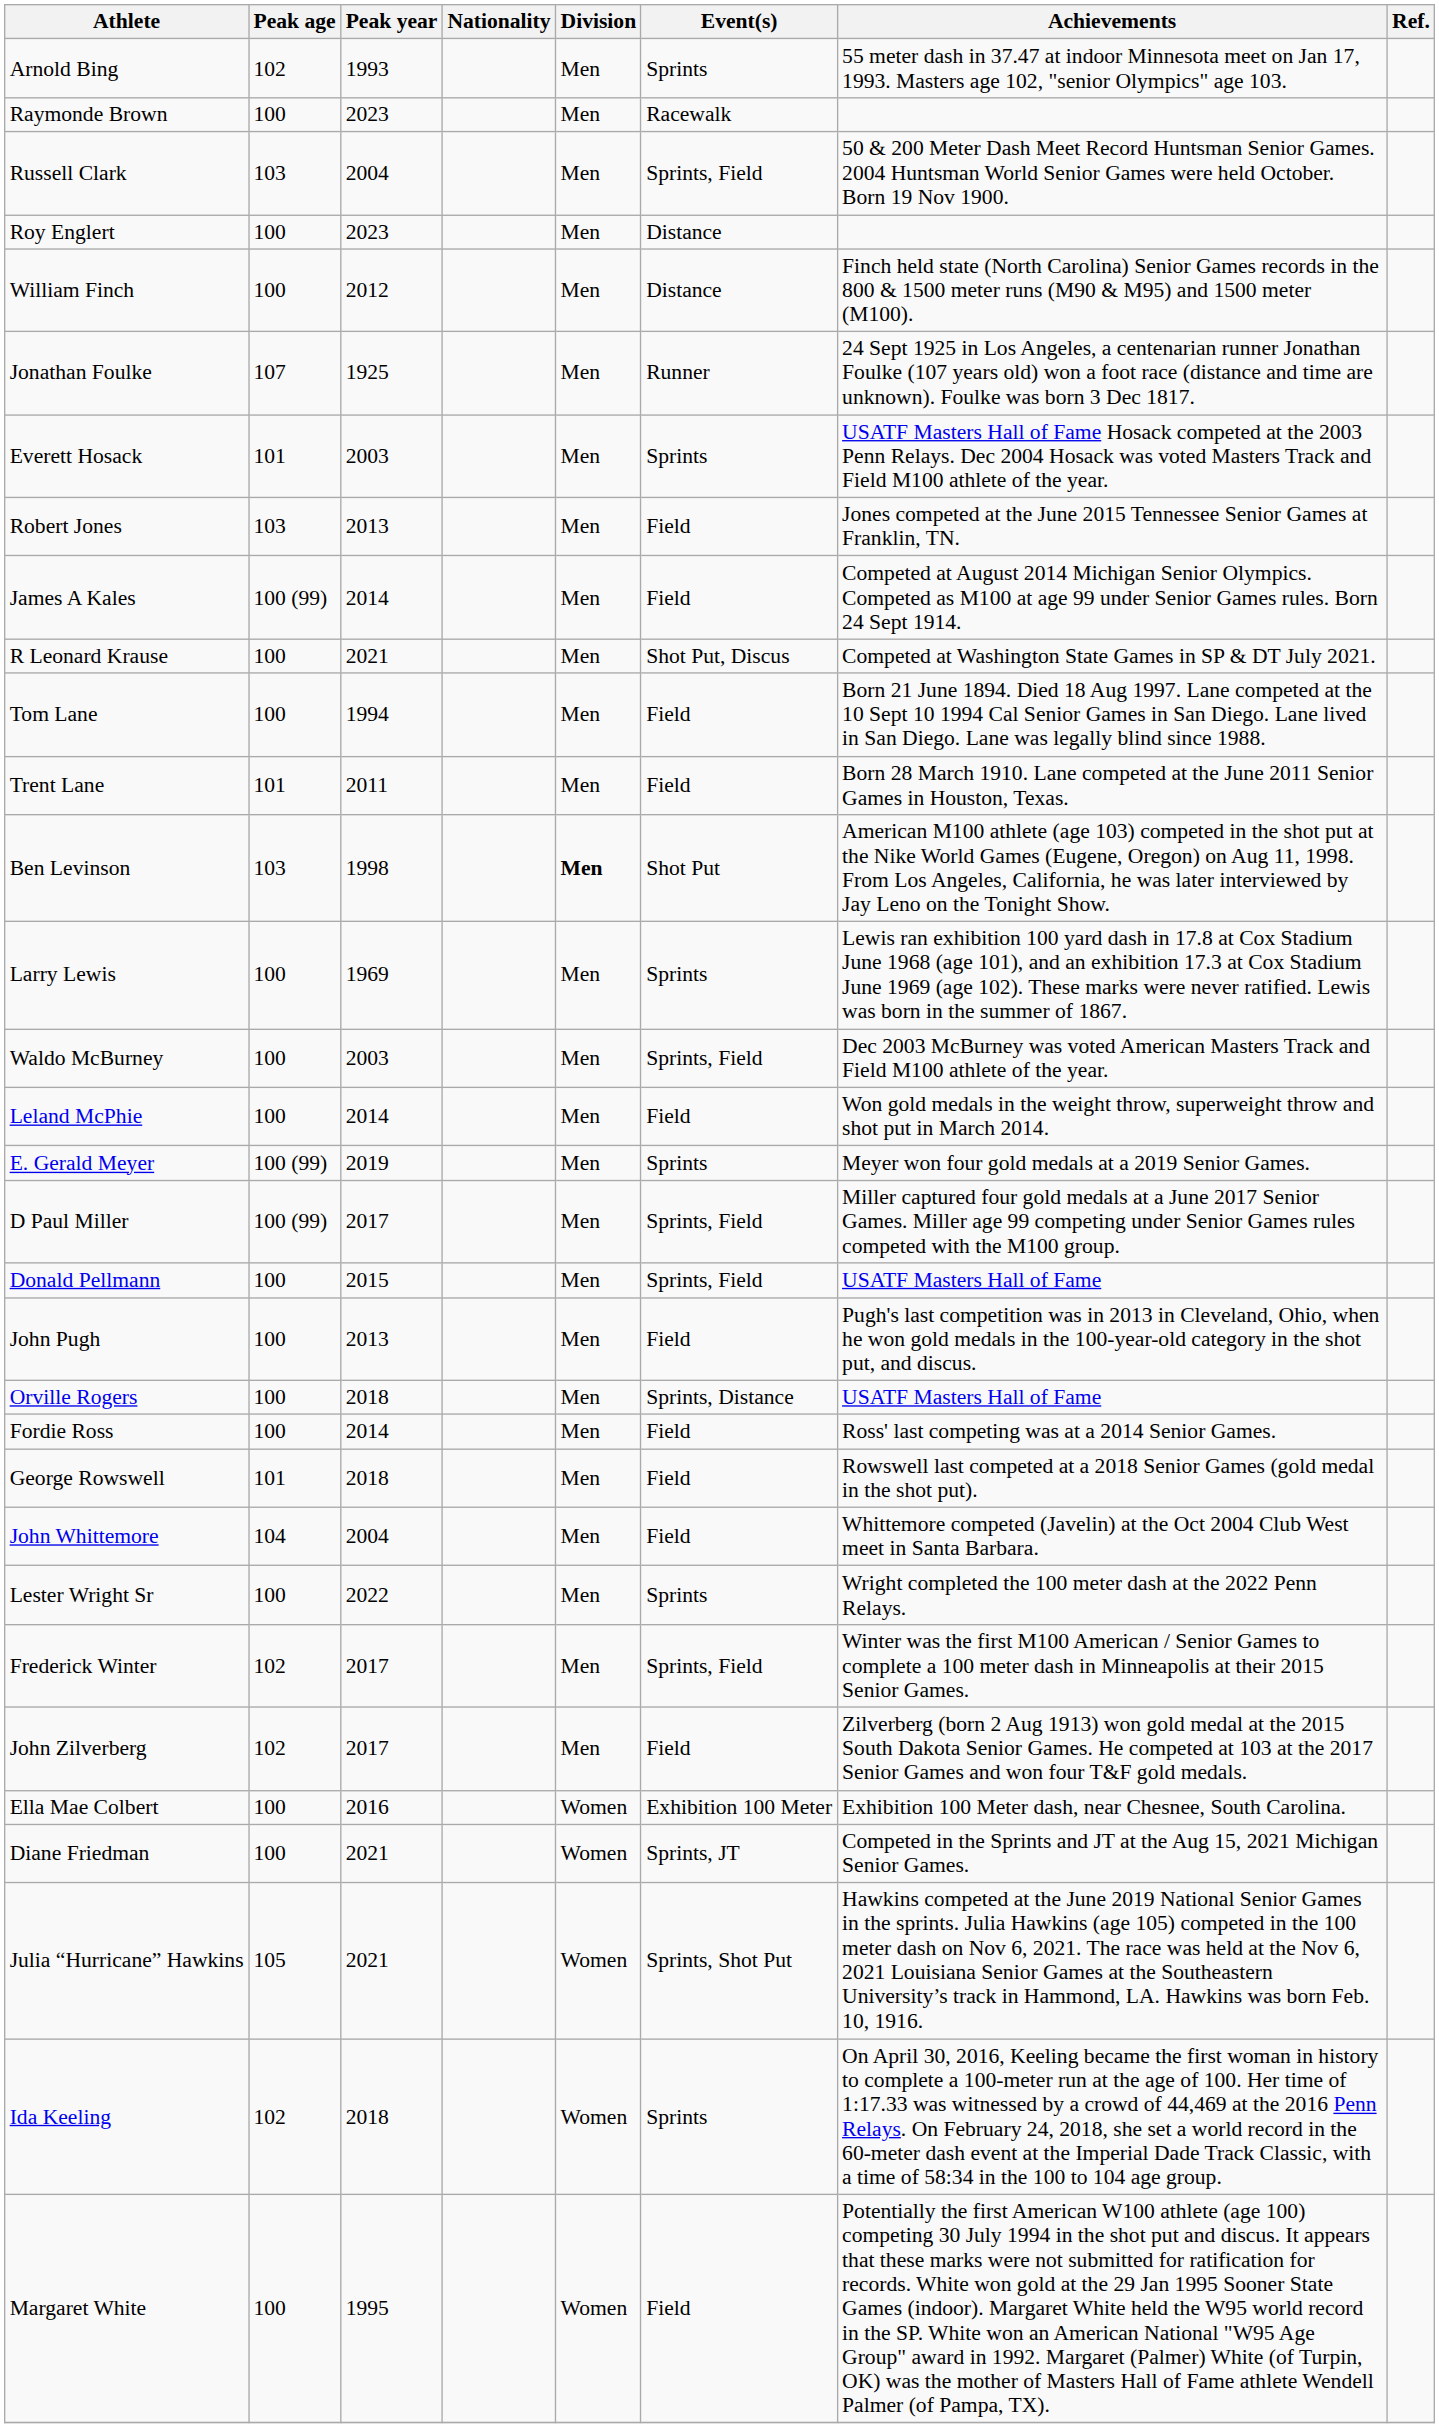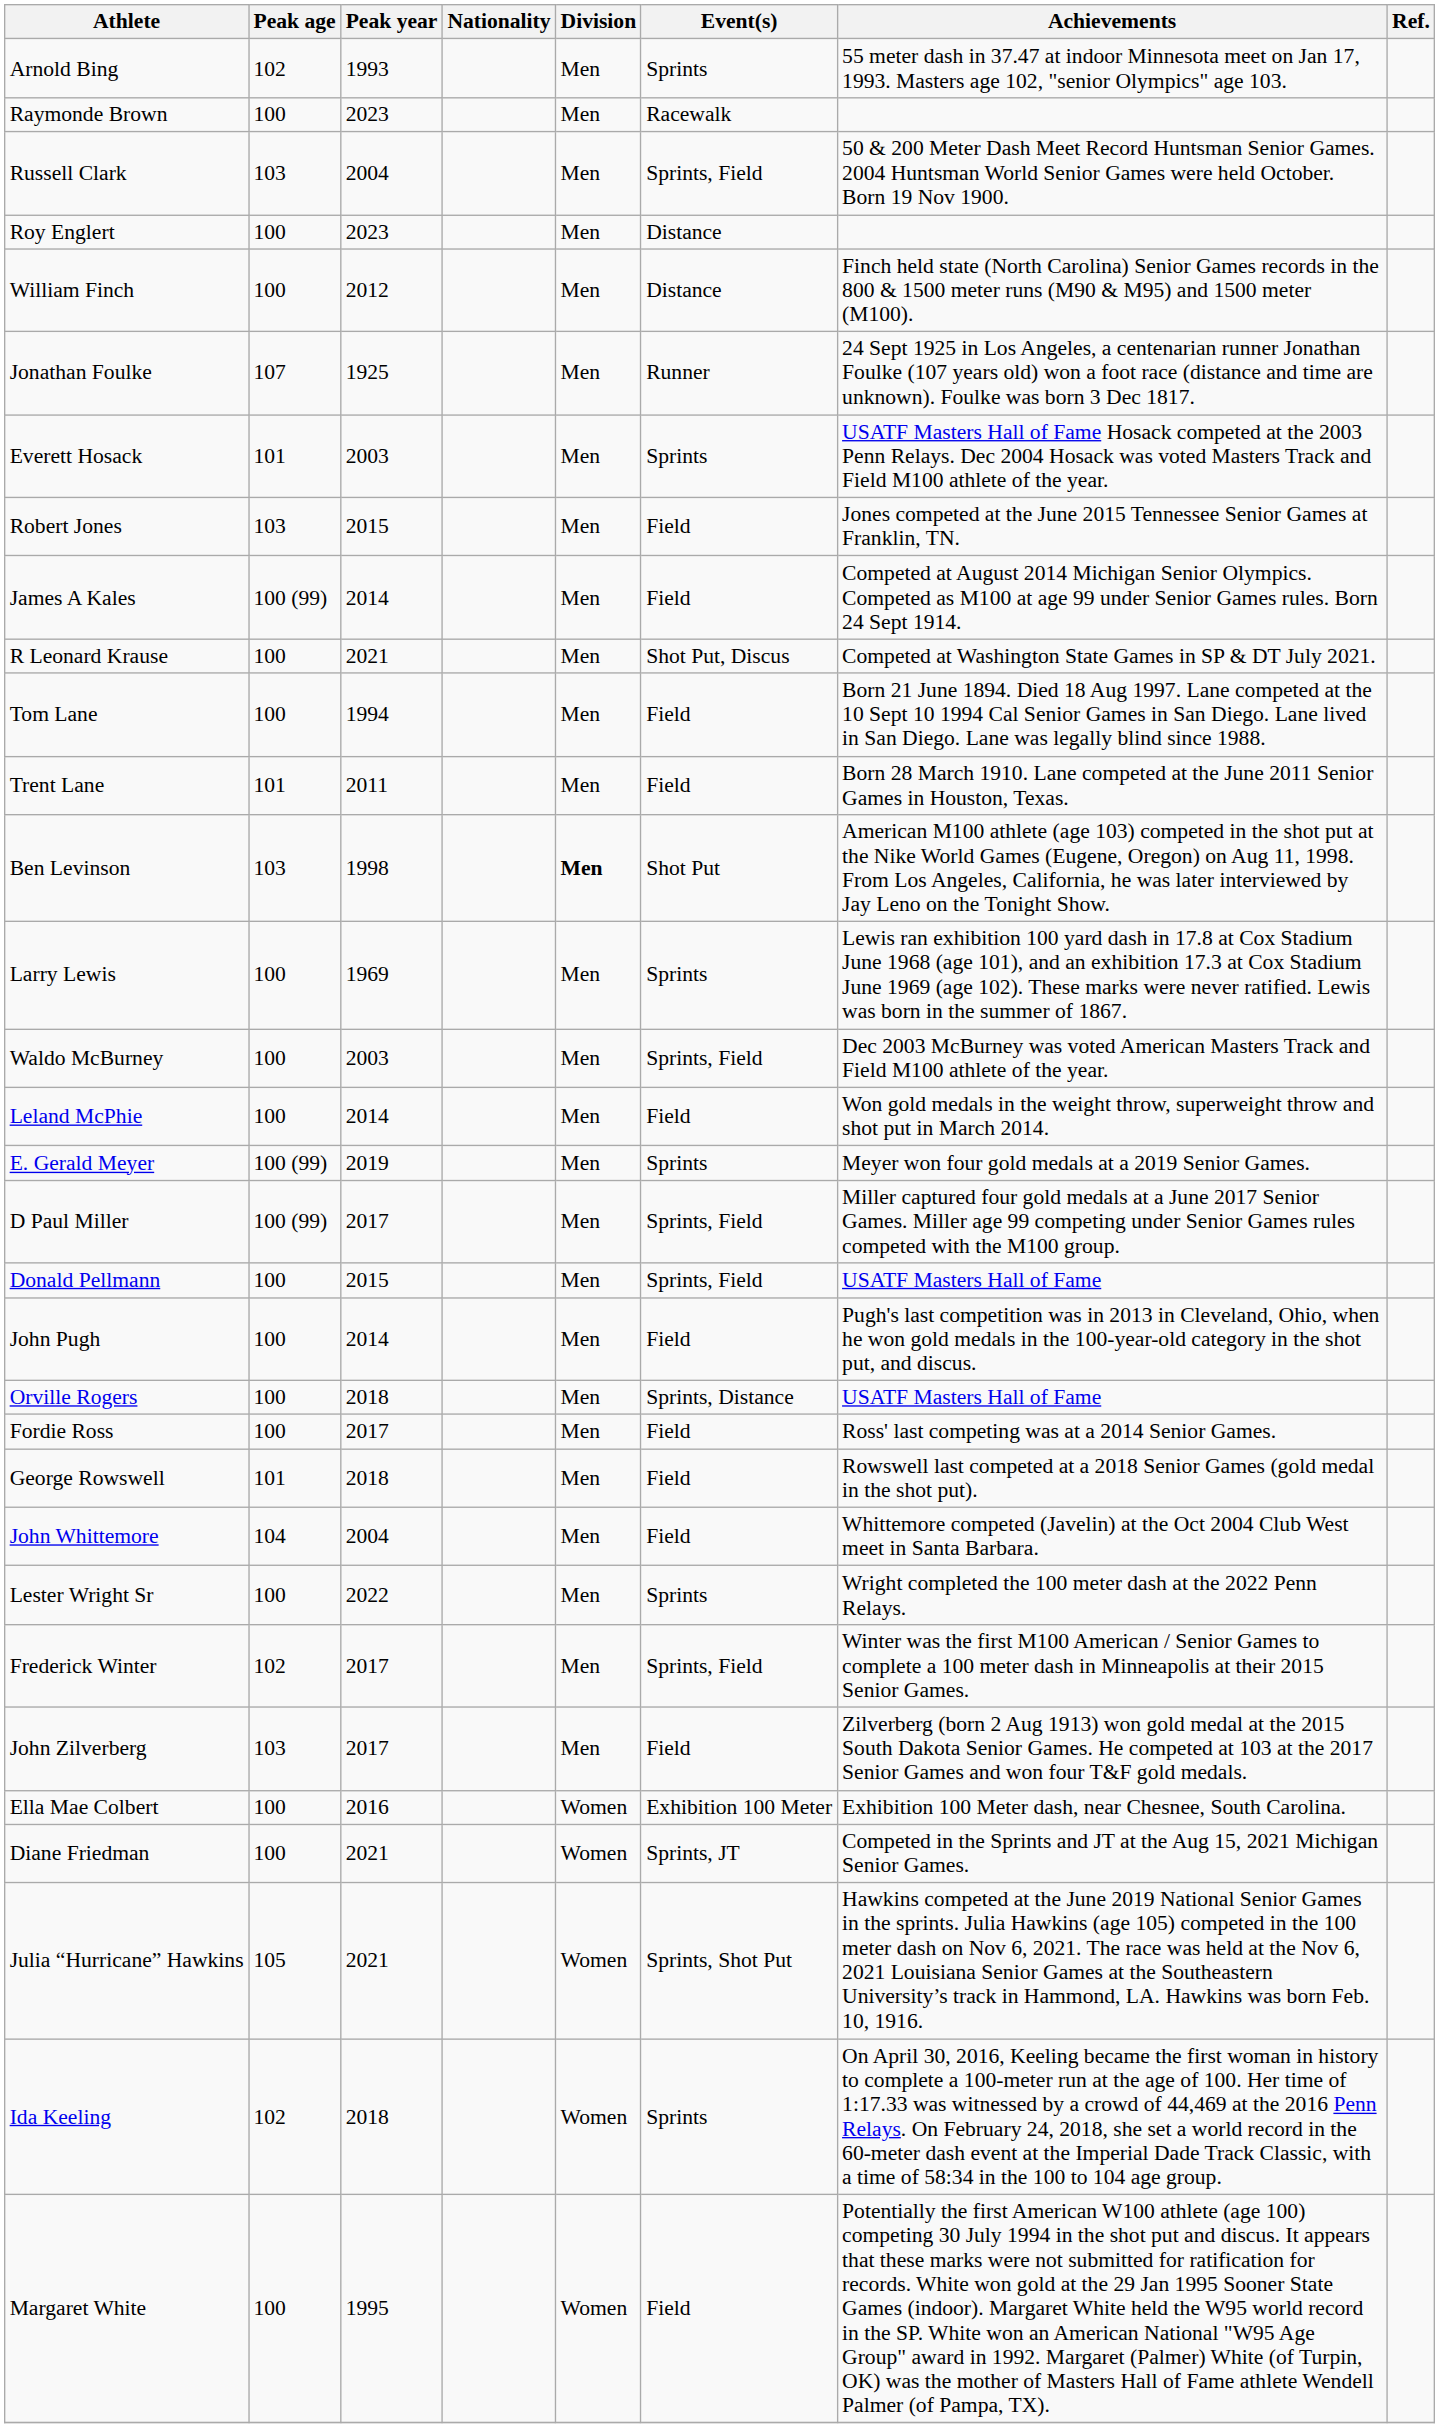 <table class="wikitable sortable">
 <tr>
 <th>Athlete</th>
 <th>Peak age</th>
 <th>Peak year</th>
 <th>Nationality</th>
 <th>Division</th>
 <th>Event(s)</th>
 <th width=400>Achievements</th>
 <th>Ref.</th>
 </tr>
 <tr>
 <td>Arnold Bing</td>
 <td>102</td>
 <td>1993</td>
 <td></td>
 <td>Men</td>
 <td>Sprints</td>
 <td>55 meter dash in 37.47 at indoor Minnesota meet on Jan 17, 1993.  Masters age 102, "senior Olympics" age 103.</td>
 <td></td>
 </tr>
 <tr>
 <td>Raymonde Brown</td>
 <td>100</td>
 <td>2023</td>
 <td></td>
 <td>Men</td>
 <td>Racewalk</td>
 <td></td>
 <td></td>
 </tr>
 <tr>
 <td>Russell Clark</td>
 <td>103</td>
 <td>2004</td>
 <td></td>
 <td>Men</td>
 <td>Sprints, Field</td>
 <td>50 & 200 Meter Dash Meet Record Huntsman Senior Games. 2004 Huntsman World Senior Games were held October. Born 19 Nov 1900.</td>
 <td></td>
 </tr>
 <tr>
 <td>Roy Englert</td>
 <td>100</td>
 <td>2023</td>
 <td></td>
 <td>Men</td>
 <td>Distance</td>
 <td></td>
 <td></td>
 </tr>
 <tr>
 <td>William Finch</td>
 <td>100</td>
 <td>2012</td>
 <td></td>
 <td>Men</td>
 <td>Distance</td>
 <td>Finch held state (North Carolina) Senior Games records in the 800 & 1500 meter runs (M90 & M95) and 1500 meter (M100).</td>
 <td></td>
 </tr>
 <tr>
 <td>Jonathan Foulke</td>
 <td>107</td>
 <td>1925</td>
 <td></td>
 <td>Men</td>
 <td>Runner</td>
 <td>24 Sept 1925 in Los Angeles, a centenarian runner Jonathan Foulke (107 years old) won a foot race (distance and time are unknown). Foulke was born 3 Dec 1817.</td>
 <td></td>
 </tr>
 <tr>
 <td>Everett Hosack</td>
 <td>101</td>
 <td>2003</td>
 <td></td>
 <td>Men</td>
 <td>Sprints</td>
 <td><a href='#'>USATF Masters Hall of Fame</a>  Hosack competed at the 2003 Penn Relays. Dec 2004 Hosack was voted Masters Track and Field M100 athlete of the year.</td>
 <td></td>
 </tr>
 <tr>
 <td>Robert Jones</td>
 <td>103</td>
-<td>2013</td>
+<td>2015</td>
 <td></td>
 <td>Men</td>
 <td>Field</td>
 <td>Jones competed at the June 2015 Tennessee Senior Games at Franklin, TN.</td>
 <td></td>
 </tr>
 <tr>
 <td>James A Kales</td>
 <td>100 (99)</td>
 <td>2014</td>
 <td></td>
 <td>Men</td>
 <td>Field</td>
 <td>Competed at August 2014 Michigan Senior Olympics. Competed as M100 at age 99 under Senior Games rules. Born 24 Sept 1914.</td>
 <td></td>
 </tr>
 <tr>
 <td>R Leonard Krause</td>
 <td>100</td>
 <td>2021</td>
 <td></td>
 <td>Men</td>
 <td>Shot Put, Discus</td>
 <td>Competed at Washington State Games in SP & DT July 2021.</td>
 <td></td>
 </tr>
 <tr>
 <td>Tom Lane</td>
 <td>100</td>
 <td>1994</td>
 <td></td>
 <td>Men</td>
 <td>Field</td>
 <td>Born 21 June 1894. Died 18 Aug 1997. Lane competed at the 10 Sept 10 1994 Cal Senior Games in San Diego. Lane lived in San Diego. Lane was legally blind since 1988.</td>
 <td></td>
 </tr>
 <tr>
 <td>Trent Lane</td>
 <td>101</td>
 <td>2011</td>
 <td></td>
 <td>Men</td>
 <td>Field</td>
 <td>Born 28 March 1910.  Lane competed at the June 2011 Senior Games in Houston, Texas.</td>
 <td></td>
 </tr>
 <tr>
 <td>Ben Levinson</td>
 <td>103</td>
 <td>1998</td>
 <td></td>
 <td><strong>Men</strong></td>
 <td>Shot Put</td>
 <td>American M100 athlete (age 103) competed in the shot put at the Nike World Games (Eugene, Oregon) on Aug 11, 1998. From Los Angeles, California, he was later interviewed by Jay Leno on the Tonight Show.</td>
 <td></td>
 </tr>
 <tr>
 <td>Larry Lewis</td>
 <td>100</td>
 <td>1969</td>
 <td></td>
 <td>Men</td>
 <td>Sprints</td>
 <td>Lewis ran exhibition 100 yard dash in 17.8 at Cox Stadium June 1968 (age 101), and an exhibition 17.3 at Cox Stadium June 1969 (age 102). These marks were never ratified. Lewis was born in the summer of 1867.</td>
 <td></td>
 </tr>
 <tr>
 <td>Waldo McBurney</td>
 <td>100</td>
 <td>2003</td>
 <td></td>
 <td>Men</td>
 <td>Sprints, Field</td>
 <td>Dec 2003 McBurney was voted American Masters Track and Field M100 athlete of the year.</td>
 <td></td>
 </tr>
 <tr>
 <td><a href='#'>Leland McPhie</a></td>
 <td>100</td>
 <td>2014</td>
 <td></td>
 <td>Men</td>
 <td>Field</td>
 <td>Won gold medals in the weight throw, superweight throw and shot put in March 2014.</td>
 <td></td>
 </tr>
 <tr>
 <td><a href='#'>E. Gerald Meyer</a></td>
 <td>100 (99)</td>
 <td>2019</td>
 <td></td>
 <td>Men</td>
 <td>Sprints</td>
 <td>Meyer won four gold medals at a 2019 Senior Games.</td>
 <td></td>
 </tr>
 <tr>
 <td>D Paul Miller</td>
 <td>100 (99)</td>
 <td>2017</td>
 <td></td>
 <td>Men</td>
 <td>Sprints, Field</td>
 <td>Miller captured four gold medals at a June 2017 Senior Games. Miller age 99 competing under Senior Games rules competed with the M100 group.</td>
 <td></td>
 </tr>
 <tr>
 <td><a href='#'>Donald Pellmann</a></td>
 <td>100</td>
 <td>2015</td>
 <td></td>
 <td>Men</td>
 <td>Sprints, Field</td>
 <td><a href='#'>USATF Masters Hall of Fame</a></td>
 <td></td>
 </tr>
 <tr>
 <td>John Pugh</td>
 <td>100</td>
-<td>2013</td>
+<td>2014</td>
 <td></td>
 <td>Men</td>
 <td>Field</td>
 <td>Pugh's last competition was in 2013 in Cleveland, Ohio, when he won gold medals in the 100-year-old category in the shot put, and discus.</td>
 <td></td>
 </tr>
 <tr>
 <td><a href='#'>Orville Rogers</a></td>
 <td>100</td>
 <td>2018</td>
 <td></td>
 <td>Men</td>
 <td>Sprints, Distance</td>
 <td><a href='#'>USATF Masters Hall of Fame</a></td>
 <td></td>
 </tr>
 <tr>
 <td>Fordie Ross</td>
 <td>100</td>
-<td>2014</td>
+<td>2017</td>
 <td></td>
 <td>Men</td>
 <td>Field</td>
 <td>Ross' last competing was at a 2014 Senior Games.</td>
 <td></td>
 </tr>
 <tr>
 <td>George Rowswell</td>
 <td>101</td>
 <td>2018</td>
 <td></td>
 <td>Men</td>
 <td>Field</td>
 <td>Rowswell last competed at a 2018 Senior Games (gold medal in the shot put).</td>
 <td></td>
 </tr>
 <tr>
 <td><a href='#'>John Whittemore</a></td>
 <td>104</td>
 <td>2004</td>
 <td></td>
 <td>Men</td>
 <td>Field</td>
 <td>Whittemore competed (Javelin) at the Oct 2004 Club West meet in Santa Barbara.</td>
 <td></td>
 </tr>
 <tr>
 <td>Lester Wright Sr</td>
 <td>100</td>
 <td>2022</td>
 <td></td>
 <td>Men</td>
 <td>Sprints</td>
 <td>Wright completed the 100 meter dash at the 2022 Penn Relays.</td>
 <td></td>
 </tr>
 <tr>
 <td>Frederick Winter</td>
 <td>102</td>
 <td>2017</td>
 <td></td>
 <td>Men</td>
 <td>Sprints, Field</td>
 <td>Winter was the first M100 American / Senior Games to complete a 100 meter dash in Minneapolis at their 2015 Senior Games.</td>
 <td></td>
 </tr>
 <tr>
 <td>John Zilverberg</td>
-<td>102</td>
+<td>103</td>
 <td>2017</td>
 <td></td>
 <td>Men</td>
 <td>Field</td>
 <td>Zilverberg (born 2 Aug 1913) won gold medal at the 2015 South Dakota Senior Games. He competed at 103 at the 2017 Senior Games and won four T&F gold medals.</td>
 <td></td>
 </tr>
 <tr>
 <td>Ella Mae Colbert</td>
 <td>100</td>
 <td>2016</td>
 <td></td>
 <td>Women</td>
 <td>Exhibition 100 Meter</td>
 <td>Exhibition 100 Meter dash, near Chesnee, South Carolina.</td>
 <td></td>
 </tr>
 <tr>
 <td>Diane Friedman</td>
 <td>100</td>
 <td>2021</td>
 <td></td>
 <td>Women</td>
 <td>Sprints, JT</td>
 <td>Competed in the Sprints and JT at the Aug 15, 2021 Michigan Senior Games.</td>
 <td></td>
 </tr>
 <tr>
 <td>Julia “Hurricane” Hawkins</td>
 <td>105</td>
 <td>2021</td>
 <td></td>
 <td>Women</td>
 <td>Sprints, Shot Put</td>
 <td>Hawkins competed at the June 2019 National Senior Games in the sprints. Julia Hawkins (age 105) competed in the 100 meter dash on Nov 6, 2021. The race was held at the Nov 6, 2021 Louisiana Senior Games at the Southeastern University’s track in Hammond, LA. Hawkins was born Feb. 10, 1916.</td>
 <td></td>
 </tr>
 <tr>
 <td><a href='#'>Ida Keeling</a></td>
 <td>102</td>
 <td>2018</td>
 <td></td>
 <td>Women</td>
 <td>Sprints</td>
 <td>On April 30, 2016, Keeling became the first woman in history to complete a 100-meter run at the age of 100. Her time of 1:17.33 was witnessed by a crowd of 44,469 at the 2016 <a href='#'>Penn Relays</a>. On February 24, 2018, she set a world record in the 60-meter dash event at the Imperial Dade Track Classic, with a time of 58:34 in the 100 to 104 age group.</td>
 <td></td>
 </tr>
 <tr>
 <td>Margaret White</td>
 <td>100</td>
 <td>1995</td>
 <td></td>
 <td>Women</td>
 <td>Field</td>
 <td>Potentially the first American W100 athlete (age 100) competing 30 July 1994 in the shot put and discus. It appears that these marks were not submitted for ratification for records. White won gold at the 29 Jan 1995 Sooner State Games (indoor). Margaret White held the W95 world record in the SP. White won an American National "W95 Age Group" award in 1992. Margaret (Palmer) White (of Turpin, OK) was the mother of Masters Hall of Fame athlete Wendell Palmer (of Pampa, TX).</td>
 <td></td>
 </tr>
 <tr>
 </tr>
 </table>
